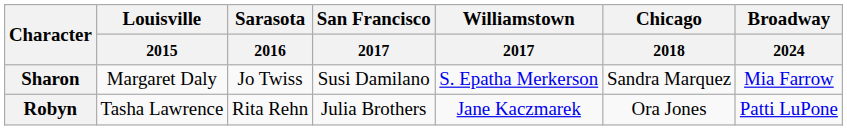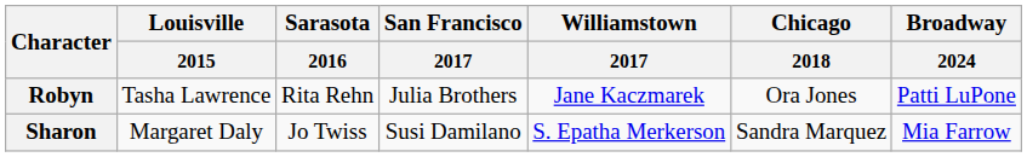 <table class=wikitable>
 <tr>
 <th rowspan="2" scope="col">Character</th>
 <th scope=col class=unsortable>Louisville</th>
 <th scope=col class=unsortable>Sarasota</th>
 <th scope=col class=unsortable>San Francisco</th>
 <th scope=col class=unsortable>Williamstown</th>
 <th scope=col class=unsortable>Chicago</th>
 <th scope=col class=unsortable>Broadway</th>
 </tr>
 <tr>
 <th><small>2015</small></th>
 <th><small>2016</small></th>
 <th><small>2017</small></th>
 <th><small>2017</small></th>
 <th><small>2018</small></th>
 <th><small>2024</small></th>
 </tr>
 <tr>
+<th scope=row>Robyn</th>
+<td align=center colspan=1>Tasha Lawrence</td>
+<td align=center colspan=1>Rita Rehn</td>
+<td align=center colspan=1>Julia Brothers</td>
+<td align=center colspan=1><a href='#'>Jane Kaczmarek</a></td>
+<td align=center colspan=1>Ora Jones</td>
+<td align=center colspan=1><a href='#'>Patti LuPone</a></td>
+</tr>
+<tr>
 <th scope=row>Sharon</th>
 <td align=center colspan=1>Margaret Daly</td>
 <td align=center colspan=1>Jo Twiss</td>
 <td align=center colspan=1>Susi Damilano</td>
 <td align=center colspan=1><a href='#'>S. Epatha Merkerson</a></td>
 <td align=center colspan=1>Sandra Marquez</td>
 <td align=center colspan=1><a href='#'>Mia Farrow</a></td>
 </tr>
-<tr>
-<th scope=row>Robyn</th>
-<td align=center colspan=1>Tasha Lawrence</td>
-<td align=center colspan=1>Rita Rehn</td>
-<td align=center colspan=1>Julia Brothers</td>
-<td align=center colspan=1><a href='#'>Jane Kaczmarek</a></td>
-<td align=center colspan=1>Ora Jones</td>
-<td align=center colspan=1><a href='#'>Patti LuPone</a></td>
-</tr>
 </table>
